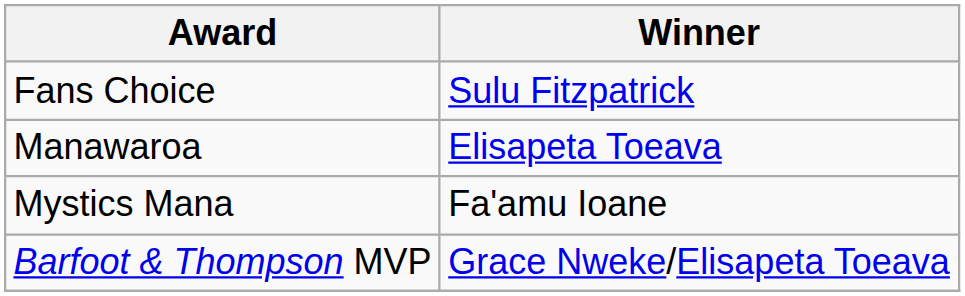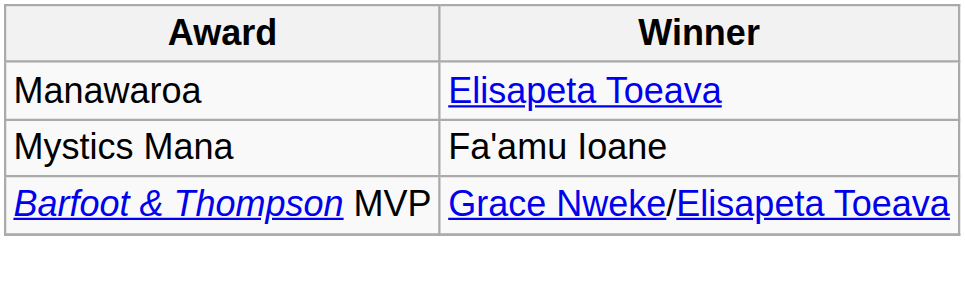 <table class="wikitable collapsible">
 <tr>
 <th>Award</th>
 <th>Winner</th>
-</tr>
-<tr>
-<td>Fans Choice</td>
-<td><a href='#'>Sulu Fitzpatrick</a></td>
 </tr>
 <tr>
 <td>Manawaroa</td>
 <td><a href='#'>Elisapeta Toeava</a></td>
 </tr>
 <tr>
 <td>Mystics Mana</td>
 <td>Fa'amu Ioane</td>
 </tr>
 <tr>
 <td><em><a href='#'>Barfoot & Thompson</a></em> MVP</td>
 <td><a href='#'>Grace Nweke</a>/<a href='#'>Elisapeta Toeava</a></td>
 </tr>
 <tr>
 </tr>
 </table>
